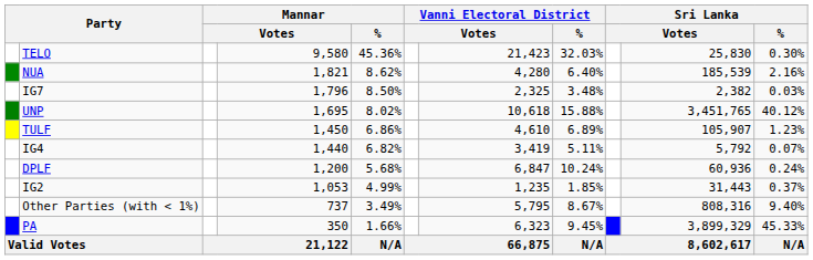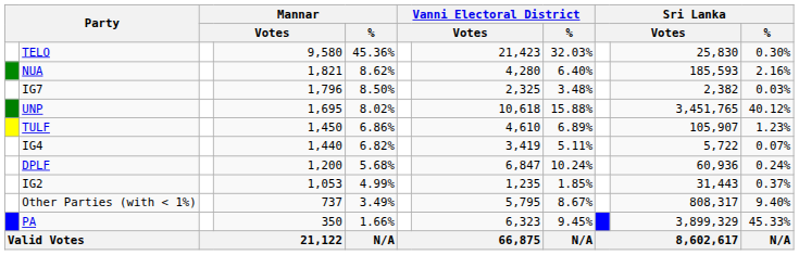 <table class="wikitable">
 <tr>
 <th colspan="2" width="144px"rowspan="2">Party</th>
 <th colspan="3" width="216px">Mannar</th>
 <th colspan="3" width="216px"><a href='#'>Vanni Electoral District</a></th>
 <th colspan="3" width="216px">Sri Lanka</th>
 </tr>
 <tr>
 <th colspan="2" width="144px">Votes</th>
 <th>%</th>
 <th colspan="2" width="144px">Votes</th>
 <th>%</th>
 <th colspan="2" width="144px">Votes</th>
 <th>%</th>
 </tr>
 <tr>
 <td style="background-color:white;" width="10px"></td>
 <td style="text-align:left;"><a href='#'>TELO</a></td>
 <td style="background-color:white;" width="10px"></td>
 <td style="text-align:right;">9,580</td>
 <td style="text-align:right;">45.36%</td>
 <td style="background-color:white;" width="10px"></td>
 <td style="text-align:right;">21,423</td>
 <td style="text-align:right;">32.03%</td>
 <td style="background-color:white;" width="10px"></td>
 <td style="text-align:right;">25,830</td>
 <td style="text-align:right;">0.30%</td>
 </tr>
 <tr>
 <td style="background-color:#008800;" width="10px"></td>
 <td style="text-align:left;"><a href='#'>NUA</a></td>
 <td style="background-color:white;" width="10px"></td>
 <td style="text-align:right;">1,821</td>
 <td style="text-align:right;">8.62%</td>
 <td style="background-color:white;" width="10px"></td>
 <td style="text-align:right;">4,280</td>
 <td style="text-align:right;">6.40%</td>
 <td style="background-color:white;" width="10px"></td>
-<td style="text-align:right;">185,539</td>
+<td style="text-align:right;">185,593</td>
 <td style="text-align:right;">2.16%</td>
 </tr>
 <tr>
 <td style="background-color:white;" width="10px"></td>
 <td style="text-align:left;">IG7</td>
 <td style="background-color:white;" width="10px"></td>
 <td style="text-align:right;">1,796</td>
 <td style="text-align:right;">8.50%</td>
 <td style="background-color:white;" width="10px"></td>
 <td style="text-align:right;">2,325</td>
 <td style="text-align:right;">3.48%</td>
 <td style="background-color:white;" width="10px"></td>
 <td style="text-align:right;">2,382</td>
 <td style="text-align:right;">0.03%</td>
 </tr>
 <tr>
 <td style="background-color:green;" width="10px"></td>
 <td style="text-align:left;"><a href='#'>UNP</a></td>
 <td style="background-color:white;" width="10px"></td>
 <td style="text-align:right;">1,695</td>
 <td style="text-align:right;">8.02%</td>
 <td style="background-color:white;" width="10px"></td>
 <td style="text-align:right;">10,618</td>
 <td style="text-align:right;">15.88%</td>
 <td style="background-color:white;" width="10px"></td>
 <td style="text-align:right;">3,451,765</td>
 <td style="text-align:right;">40.12%</td>
 </tr>
 <tr>
 <td style="background-color:yellow;" width="10px"></td>
 <td style="text-align:left;"><a href='#'>TULF</a></td>
 <td style="background-color:white;" width="10px"></td>
 <td style="text-align:right;">1,450</td>
 <td style="text-align:right;">6.86%</td>
 <td style="background-color:white;" width="10px"></td>
 <td style="text-align:right;">4,610</td>
 <td style="text-align:right;">6.89%</td>
 <td style="background-color:white;" width="10px"></td>
 <td style="text-align:right;">105,907</td>
 <td style="text-align:right;">1.23%</td>
 </tr>
 <tr>
 <td style="background-color:white;" width="10px"></td>
 <td style="text-align:left;">IG4</td>
 <td style="background-color:white;" width="10px"></td>
 <td style="text-align:right;">1,440</td>
 <td style="text-align:right;">6.82%</td>
 <td style="background-color:white;" width="10px"></td>
 <td style="text-align:right;">3,419</td>
 <td style="text-align:right;">5.11%</td>
 <td style="background-color:white;" width="10px"></td>
-<td style="text-align:right;">5,792</td>
+<td style="text-align:right;">5,722</td>
 <td style="text-align:right;">0.07%</td>
 </tr>
 <tr>
 <td style="background-color:white;" width="10px"></td>
 <td style="text-align:left;"><a href='#'>DPLF</a></td>
 <td style="background-color:white;" width="10px"></td>
 <td style="text-align:right;">1,200</td>
 <td style="text-align:right;">5.68%</td>
 <td style="background-color:white;" width="10px"></td>
 <td style="text-align:right;">6,847</td>
 <td style="text-align:right;">10.24%</td>
 <td style="background-color:white;" width="10px"></td>
 <td style="text-align:right;">60,936</td>
 <td style="text-align:right;">0.24%</td>
 </tr>
 <tr>
 <td style="background-color:white;" width="10px"></td>
 <td style="text-align:left;">IG2</td>
 <td style="background-color:white;" width="10px"></td>
 <td style="text-align:right;">1,053</td>
 <td style="text-align:right;">4.99%</td>
 <td style="background-color:white;" width="10px"></td>
 <td style="text-align:right;">1,235</td>
 <td style="text-align:right;">1.85%</td>
 <td style="background-color:white;" width="10px"></td>
 <td style="text-align:right;">31,443</td>
 <td style="text-align:right;">0.37%</td>
 </tr>
 <tr>
 <td style="background-color:white;" width="10px"></td>
 <td style="text-align:left;">Other Parties (with < 1%)</td>
 <td style="background-color:white;" width="10px"></td>
 <td style="text-align:right;">737</td>
 <td style="text-align:right;">3.49%</td>
 <td style="background-color:white;" width="10px"></td>
 <td style="text-align:right;">5,795</td>
 <td style="text-align:right;">8.67%</td>
 <td style="background-color:white;" width="10px"></td>
-<td style="text-align:right;">808,316</td>
+<td style="text-align:right;">808,317</td>
 <td style="text-align:right;">9.40%</td>
 </tr>
 <tr>
 <td style="background-color:blue;" width="10px"></td>
 <td style="text-align:left;"><a href='#'>PA</a></td>
 <td style="background-color:white;" width="10px"></td>
 <td style="text-align:right;">350</td>
 <td style="text-align:right;">1.66%</td>
 <td style="background-color:white;" width="10px"></td>
 <td style="text-align:right;">6,323</td>
 <td style="text-align:right;">9.45%</td>
 <td style="background-color:blue;" width="10px"></td>
 <td style="text-align:right;">3,899,329</td>
 <td style="text-align:right;">45.33%</td>
 </tr>
 <tr>
 <th colspan="2" width="144px"style="text-align:left;">Valid Votes</th>
 <th style="text-align:right;"colspan="2" width="144px">21,122</th>
 <th style="text-align:right;">N/A</th>
 <th style="text-align:right;"colspan="2" width="144px">66,875</th>
 <th style="text-align:right;">N/A</th>
 <th style="text-align:right;"colspan="2" width="144px">8,602,617</th>
 <th style="text-align:right;">N/A</th>
 </tr>
 </table>
